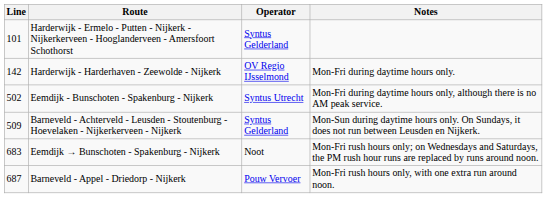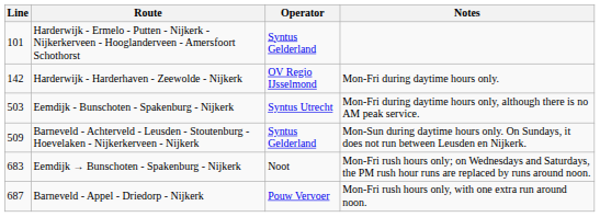 <table class="wikitable">
 <tr>
 <th>Line</th>
 <th>Route</th>
 <th>Operator</th>
 <th>Notes</th>
 </tr>
 <tr>
 <td>101</td>
 <td>Harderwijk - Ermelo - Putten - Nijkerk - Nijkerkerveen - Hooglanderveen - Amersfoort Schothorst</td>
 <td><a href='#'>Syntus Gelderland</a></td>
 <td></td>
 </tr>
 <tr>
 <td>142</td>
 <td>Harderwijk - Harderhaven - Zeewolde - Nijkerk</td>
 <td><a href='#'>OV Regio IJsselmond</a></td>
 <td>Mon-Fri during daytime hours only.</td>
 </tr>
 <tr>
-<td>502</td>
+<td>503</td>
 <td>Eemdijk - Bunschoten - Spakenburg - Nijkerk</td>
 <td><a href='#'>Syntus Utrecht</a></td>
 <td>Mon-Fri during daytime hours only, although there is no AM peak service.</td>
 </tr>
 <tr>
 <td>509</td>
 <td>Barneveld - Achterveld - Leusden - Stoutenburg - Hoevelaken - Nijkerkerveen - Nijkerk</td>
 <td><a href='#'>Syntus Gelderland</a></td>
 <td>Mon-Sun during daytime hours only. On Sundays, it does not run between Leusden en Nijkerk.</td>
 </tr>
 <tr>
 <td>683</td>
 <td>Eemdijk → Bunschoten - Spakenburg - Nijkerk</td>
 <td>Noot</td>
 <td>Mon-Fri rush hours only; on Wednesdays and Saturdays, the PM rush hour runs are replaced by runs around noon.</td>
 </tr>
 <tr>
 <td>687</td>
 <td>Barneveld - Appel - Driedorp - Nijkerk</td>
 <td><a href='#'>Pouw Vervoer</a></td>
 <td>Mon-Fri rush hours only, with one extra run around noon.</td>
 </tr>
 </table>
